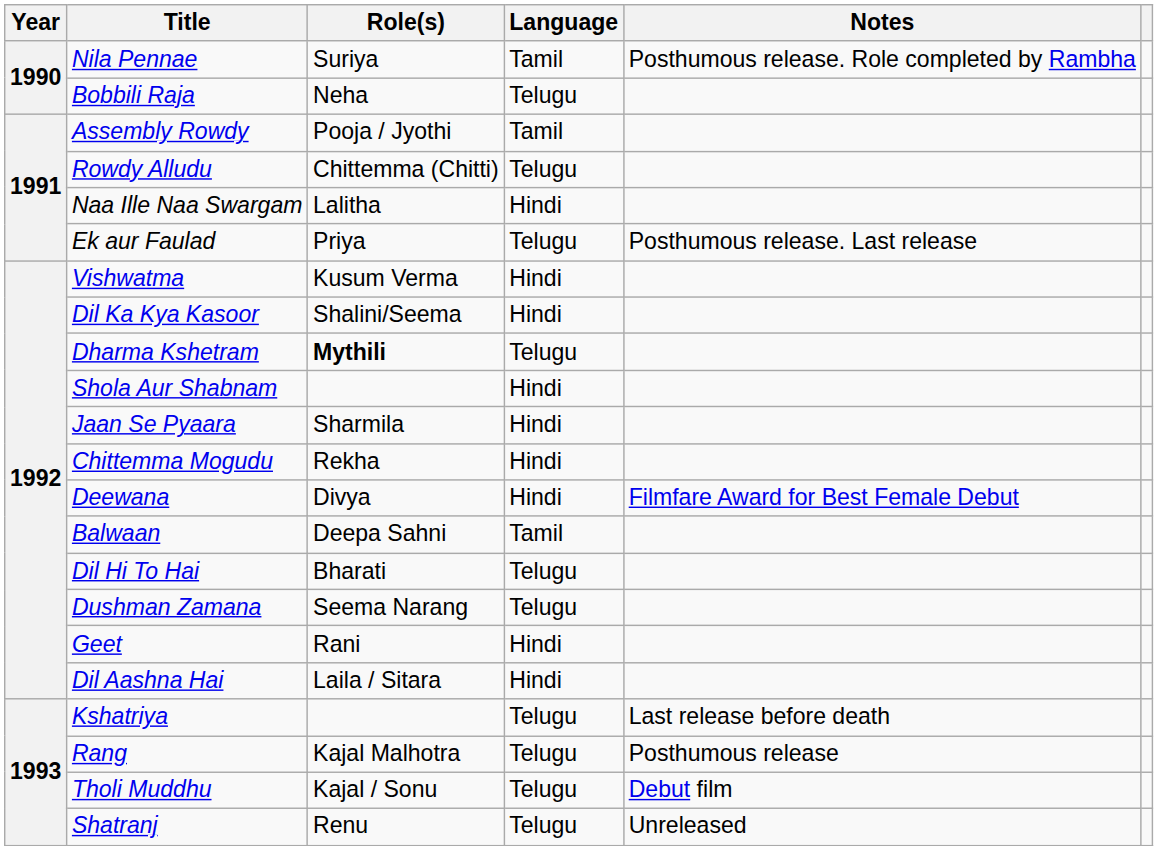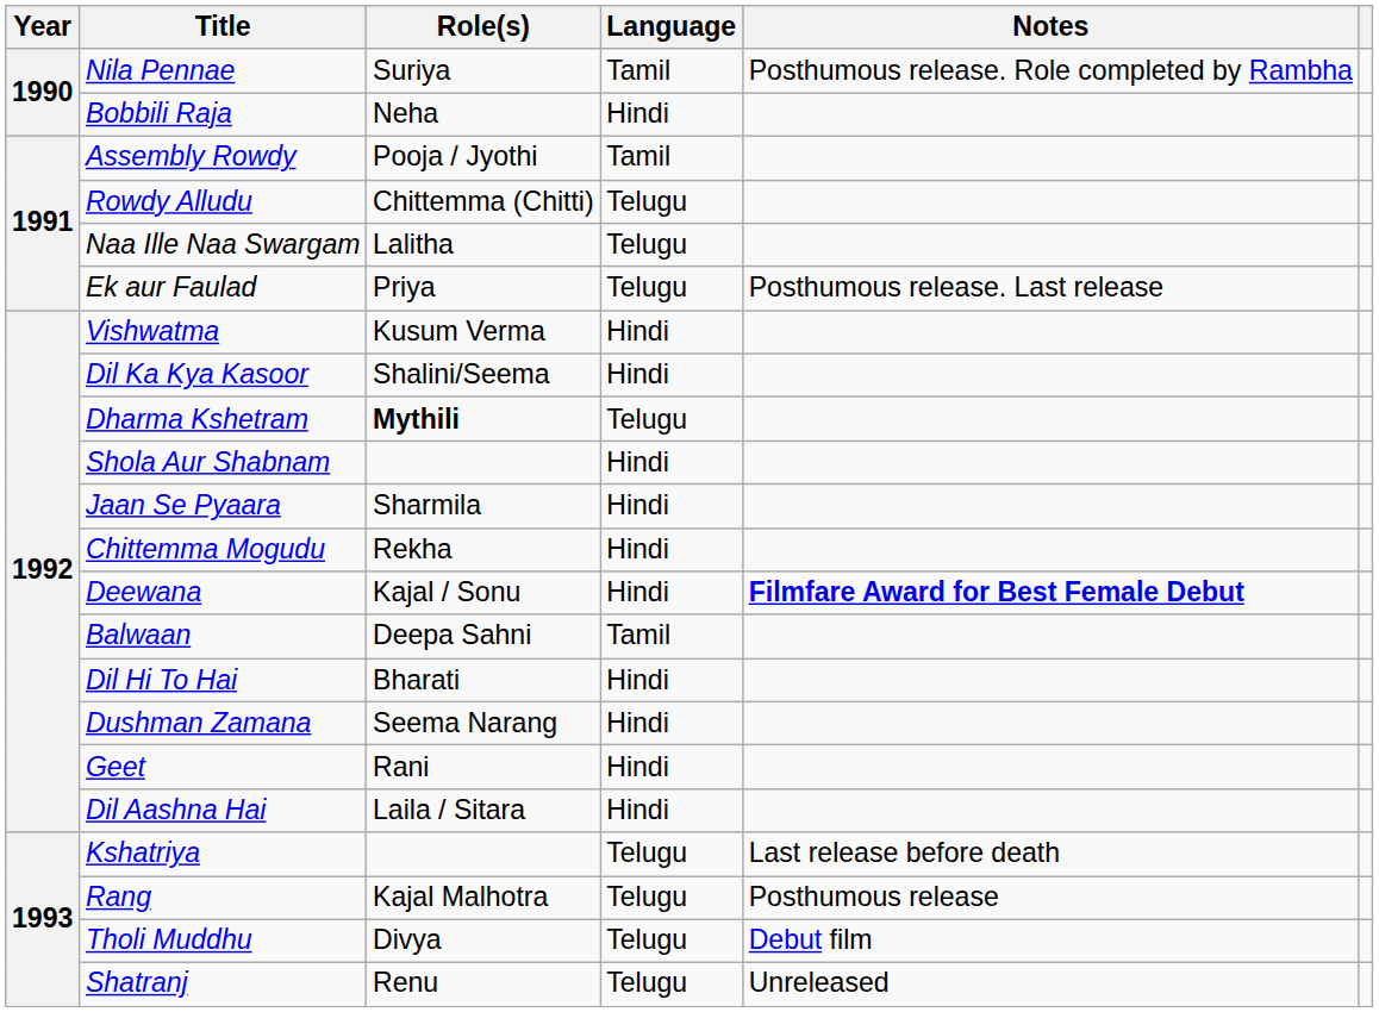 <table class="wikitable sortable plainrowheaders">
 <tr>
 <th scope="col">Year</th>
 <th scope="col">Title</th>
 <th scope="col">Role(s)</th>
 <th>Language</th>
 <th scope="col" class="unsortable">Notes</th>
 <th scope="col" class="unsortable"></th>
 </tr>
 <tr>
 <th rowspan="2">1990</th>
 <td><em><a href='#'>Nila Pennae</a></em></td>
 <td>Suriya</td>
 <td>Tamil</td>
 <td>Posthumous release. Role completed by <a href='#'>Rambha</a></td>
 <td style="text-align:center;"></td>
 </tr>
 <tr>
 <td><em><a href='#'>Bobbili Raja</a></em></td>
 <td>Neha</td>
-<td>Telugu</td>
+<td>Hindi</td>
 <td></td>
 <td style="text-align:center;"></td>
 </tr>
 <tr>
 <th rowspan="4">1991</th>
 <td><em><a href='#'>Assembly Rowdy</a></em></td>
 <td>Pooja / Jyothi</td>
 <td>Tamil</td>
 <td></td>
 <td style="text-align:center;"></td>
 </tr>
 <tr>
 <td><em><a href='#'>Rowdy Alludu</a></em></td>
 <td>Chittemma (Chitti)</td>
 <td>Telugu</td>
 <td></td>
 <td style="text-align:center;"></td>
 </tr>
 <tr>
 <td><em>Naa Ille Naa Swargam</em></td>
 <td>Lalitha</td>
-<td>Hindi</td>
+<td>Telugu</td>
 <td></td>
 <td style="text-align:center;"></td>
 </tr>
 <tr>
 <td><em>Ek aur Faulad</em></td>
 <td>Priya</td>
 <td>Telugu</td>
 <td>Posthumous release. Last release</td>
 <td></td>
 </tr>
 <tr>
 <th rowspan="12">1992</th>
 <td><em><a href='#'>Vishwatma</a></em></td>
 <td>Kusum Verma</td>
 <td>Hindi</td>
 <td></td>
 <td style="text-align:center;"></td>
 </tr>
 <tr>
 <td><em><a href='#'>Dil Ka Kya Kasoor</a></em></td>
 <td>Shalini/Seema</td>
 <td>Hindi</td>
 <td></td>
 <td style="text-align:center;"></td>
 </tr>
 <tr>
 <td><em><a href='#'>Dharma Kshetram</a></em></td>
 <td><strong>Mythili</strong></td>
 <td>Telugu</td>
 <td></td>
 <td style="text-align:center;"></td>
 </tr>
 <tr>
 <td><em><a href='#'>Shola Aur Shabnam</a></em></td>
 <td></td>
 <td>Hindi</td>
 <td></td>
 <td style="text-align:center;"></td>
 </tr>
 <tr>
 <td><em><a href='#'>Jaan Se Pyaara</a></em></td>
 <td>Sharmila</td>
 <td>Hindi</td>
 <td></td>
 <td style="text-align:center;"></td>
 </tr>
 <tr>
 <td><em><a href='#'>Chittemma Mogudu</a></em></td>
 <td>Rekha</td>
 <td>Hindi</td>
 <td></td>
 <td style="text-align:center;"></td>
 </tr>
 <tr>
 <td><em><a href='#'>Deewana</a></em></td>
-<td>Divya</td>
+<td>Kajal / Sonu</td>
 <td>Hindi</td>
-<td><a href='#'>Filmfare Award for Best Female Debut</a></td>
+<td><strong><a href='#'>Filmfare Award for Best Female Debut</a></strong></td>
 <td style="text-align:center;"></td>
 </tr>
 <tr>
 <td><em><a href='#'>Balwaan</a></em></td>
 <td>Deepa Sahni</td>
 <td>Tamil</td>
 <td></td>
 <td style="text-align:center;"></td>
 </tr>
 <tr>
 <td><em><a href='#'>Dil Hi To Hai</a></em></td>
 <td>Bharati</td>
-<td>Telugu</td>
+<td>Hindi</td>
 <td></td>
 <td style="text-align:center;"></td>
 </tr>
 <tr>
 <td><em><a href='#'>Dushman Zamana</a></em></td>
 <td>Seema Narang</td>
-<td>Telugu</td>
+<td>Hindi</td>
 <td></td>
 <td style="text-align:center;"></td>
 </tr>
 <tr>
 <td><em><a href='#'>Geet</a></em></td>
 <td>Rani</td>
 <td>Hindi</td>
 <td></td>
 <td style="text-align:center;"></td>
 </tr>
 <tr>
 <td><em><a href='#'>Dil Aashna Hai</a></em></td>
 <td>Laila / Sitara</td>
 <td>Hindi</td>
 <td></td>
 <td style="text-align:center;"></td>
 </tr>
 <tr>
 <th rowspan="4">1993</th>
 <td><em><a href='#'>Kshatriya</a></em></td>
 <td></td>
 <td>Telugu</td>
 <td>Last release before death</td>
 <td style="text-align:center;"></td>
 </tr>
 <tr>
 <td><em><a href='#'>Rang</a></em></td>
 <td>Kajal Malhotra</td>
 <td>Telugu</td>
 <td>Posthumous release</td>
 <td style="text-align:center;"></td>
 </tr>
 <tr>
 <td><em><a href='#'>Tholi Muddhu</a></em></td>
-<td>Kajal / Sonu</td>
+<td>Divya</td>
 <td>Telugu</td>
 <td><a href='#'>Debut</a> film</td>
 <td style="text-align:center;"></td>
 </tr>
 <tr>
 <td><em><a href='#'>Shatranj</a></em></td>
 <td>Renu</td>
 <td>Telugu</td>
 <td>Unreleased</td>
 <td style="text-align:center;"></td>
 </tr>
 <tr>
 </tr>
 </table>
